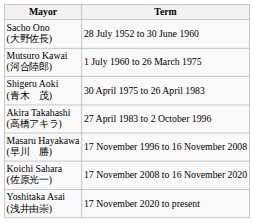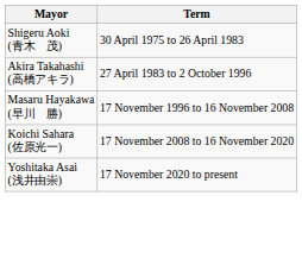 <table class="wikitable">
 <tr>
 <th>Mayor</th>
 <th>Term</th>
-</tr>
-<tr>
-<td>Sacho Ono<br>(大野佐長)<br></td>
-<td>28 July 1952 to 30 June 1960</td>
-</tr>
-<tr>
-<td>Mutsuro Kawai<br>(河合陸郎)<br></td>
-<td>1 July 1960 to 26 March 1975</td>
 </tr>
 <tr>
 <td>Shigeru Aoki<br>(青木　茂)<br></td>
 <td>30 April 1975 to 26 April 1983</td>
 </tr>
 <tr>
 <td>Akira Takahashi<br>(高橋アキラ)<br></td>
 <td>27 April 1983 to 2 October 1996</td>
 </tr>
 <tr>
 <td>Masaru Hayakawa<br>(早川　勝)<br></td>
 <td>17 November 1996 to 16 November 2008</td>
 </tr>
 <tr>
 <td>Koichi Sahara<br>(佐原光一)<br></td>
 <td>17 November 2008 to 16 November 2020</td>
 </tr>
 <tr>
 <td>Yoshitaka Asai<br>(浅井由崇)<br></td>
 <td>17 November 2020 to present</td>
 </tr>
 </table>
